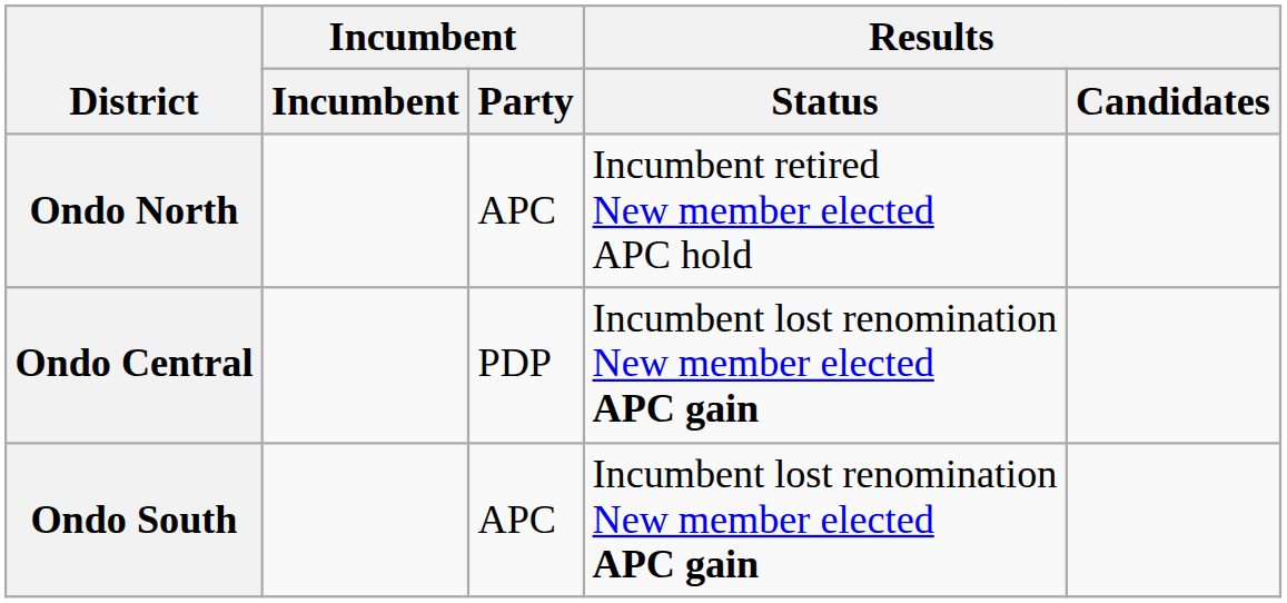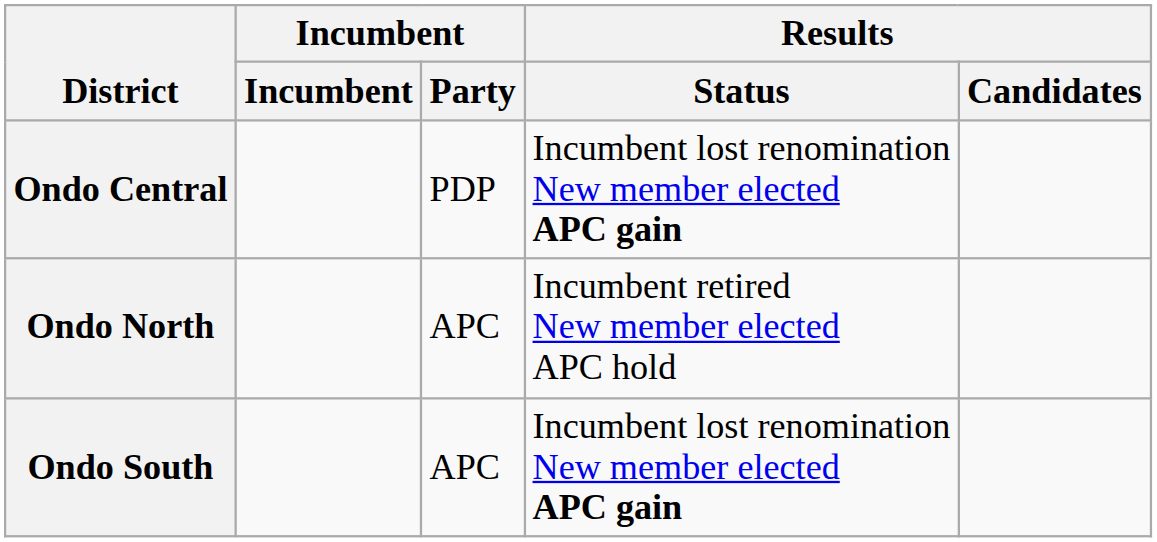 <table class="wikitable sortable">
 <tr valign=bottom>
 <th rowspan=2>District</th>
 <th colspan=2>Incumbent</th>
 <th colspan=2>Results</th>
 </tr>
 <tr valign=bottom>
 <th>Incumbent</th>
 <th>Party</th>
 <th>Status</th>
 <th>Candidates</th>
 </tr>
 <tr>
+<th>Ondo Central</th>
+<td></td>
+<td>PDP</td>
+<td>Incumbent lost renomination<br><a href='#'>New member elected</a><br><strong>APC gain</strong></td>
+<td nowrap></td>
+</tr>
+<tr>
 <th>Ondo North</th>
 <td></td>
 <td>APC</td>
 <td>Incumbent retired<br><a href='#'>New member elected</a><br>APC hold</td>
-<td nowrap></td>
-</tr>
-<tr>
-<th>Ondo Central</th>
-<td></td>
-<td>PDP</td>
-<td>Incumbent lost renomination<br><a href='#'>New member elected</a><br><strong>APC gain</strong></td>
 <td nowrap></td>
 </tr>
 <tr>
 <th>Ondo South</th>
 <td></td>
 <td>APC</td>
 <td>Incumbent lost renomination<br><a href='#'>New member elected</a><br><strong>APC gain</strong></td>
 <td nowrap></td>
 </tr>
 </table>
